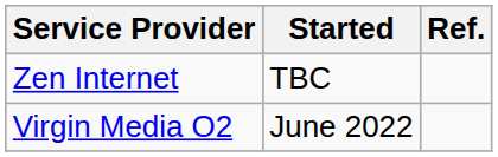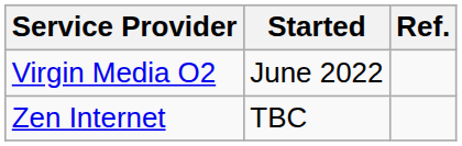 <table class="wikitable defaultcenter col1left">
 <tr>
 <th>Service Provider</th>
 <th>Started</th>
 <th>Ref.</th>
 </tr>
 <tr>
+<td><a href='#'>Virgin Media O2</a></td>
+<td>June 2022</td>
+<td></td>
+</tr>
+<tr>
 <td><a href='#'>Zen Internet</a></td>
 <td>TBC</td>
 <td></td>
 </tr>
-<tr>
-<td><a href='#'>Virgin Media O2</a></td>
-<td>June 2022</td>
-<td></td>
-</tr>
 </table>
